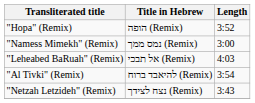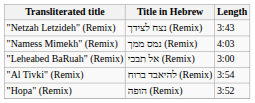 <table class="wikitable">
 <tr>
 <th>Transliterated title</th>
 <th>Title in Hebrew</th>
 <th>Length</th>
 </tr>
 <tr>
-<td>"Hopa" (Remix)</td>
-<td>הופה (Remix)</td>
-<td>3:52</td>
+<td>"Netzah Letzideh" (Remix)</td>
+<td>נצח לצידך (Remix)</td>
+<td>3:43</td>
 </tr>
 <tr>
 <td>"Namess Mimekh" (Remix)</td>
 <td>נמס ממך (Remix)</td>
-<td>3:00</td>
+<td>4:03</td>
 </tr>
 <tr>
 <td>"Leheabed BaRuah" (Remix)</td>
 <td>אל תבכי (Remix)</td>
-<td>4:03</td>
+<td>3:00</td>
 </tr>
 <tr>
 <td>"Al Tivki" (Remix)</td>
 <td>להיאבד ברוח (Remix)</td>
 <td>3:54</td>
 </tr>
 <tr>
-<td>"Netzah Letzideh" (Remix)</td>
-<td>נצח לצידך (Remix)</td>
-<td>3:43</td>
+<td>"Hopa" (Remix)</td>
+<td>הופה (Remix)</td>
+<td>3:52</td>
 </tr>
 <tr>
 </tr>
 </table>
